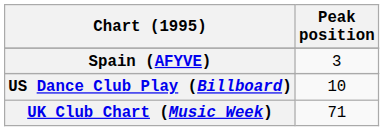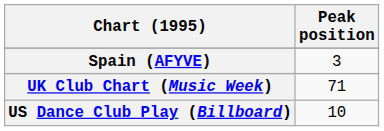 <table class="wikitable sortable plainrowheaders" style="text-align:center">
 <tr>
 <th>Chart (1995)</th>
 <th>Peak<br>position</th>
 </tr>
 <tr>
 </tr>
 <tr>
 </tr>
 <tr>
 </tr>
 <tr>
 </tr>
 <tr>
 </tr>
 <tr>
 <th scope="row">Spain (<a href='#'>AFYVE</a>)</th>
 <td>3</td>
 </tr>
 <tr>
 </tr>
 <tr>
 </tr>
 <tr>
 </tr>
 <tr>
+<th scope="row"><a href='#'>UK Club Chart</a> (<em><a href='#'>Music Week</a></em>)</th>
+<td>71</td>
+</tr>
+<tr>
 <th scope="row">US <a href='#'>Dance Club Play</a> (<em><a href='#'>Billboard</a></em>)</th>
 <td>10</td>
 </tr>
-<tr>
-<th scope="row"><a href='#'>UK Club Chart</a> (<em><a href='#'>Music Week</a></em>)</th>
-<td>71</td>
-</tr>
 </table>
